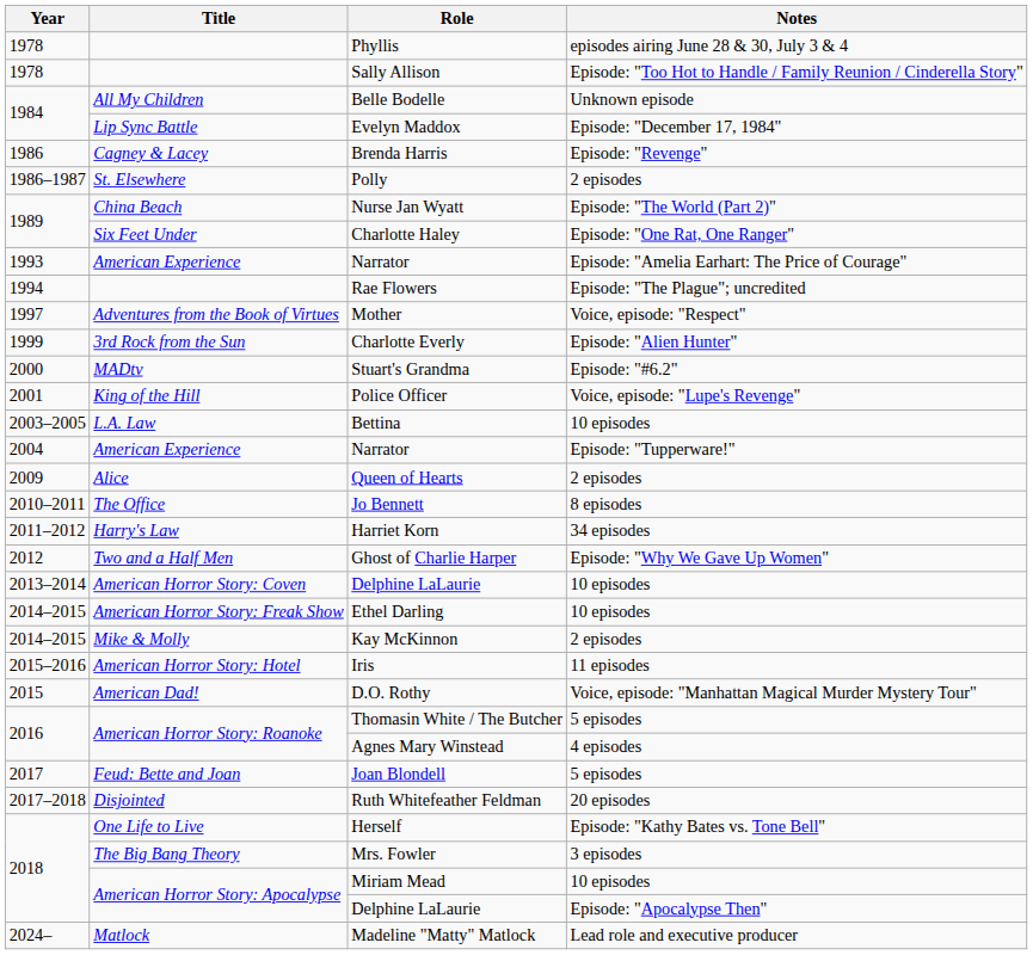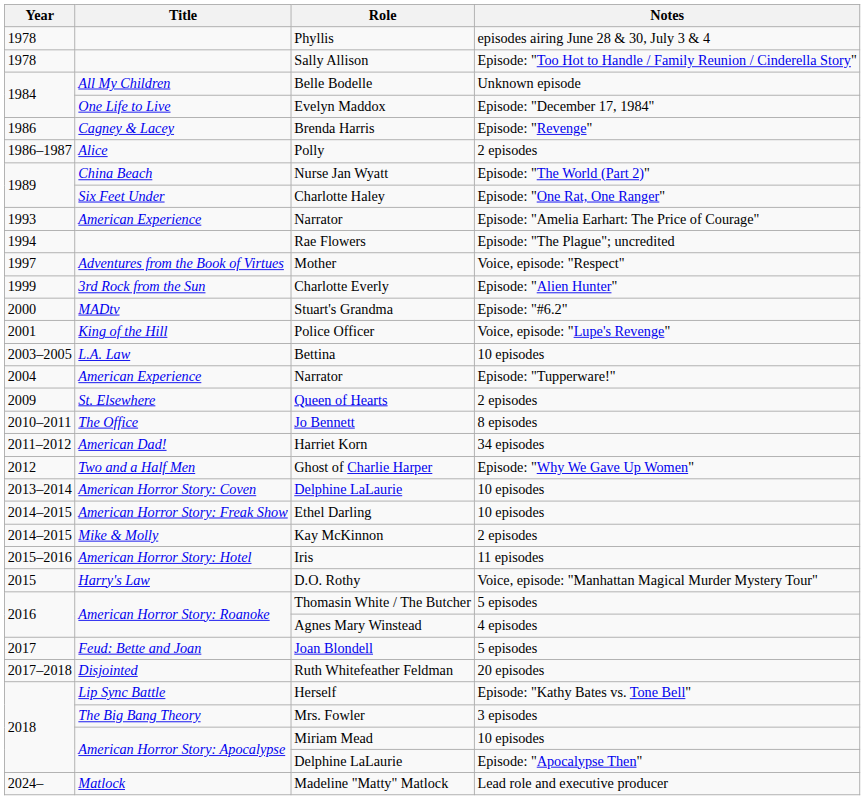 <table class="wikitable sortable">
 <tr>
 <th>Year</th>
 <th>Title</th>
 <th>Role</th>
 <th>Notes</th>
 </tr>
 <tr>
 <td>1978</td>
 <td><em></em></td>
 <td>Phyllis</td>
 <td>episodes airing June 28 & 30, July 3 & 4</td>
 </tr>
 <tr>
 <td>1978</td>
 <td><em></em></td>
 <td>Sally Allison</td>
 <td>Episode: "<a href='#'>Too Hot to Handle / Family Reunion / Cinderella Story</a>"</td>
 </tr>
 <tr>
 <td rowspan="2">1984</td>
 <td><em><a href='#'>All My Children</a></em></td>
 <td>Belle Bodelle</td>
 <td>Unknown episode</td>
 </tr>
 <tr>
-<td><em><a href='#'>Lip Sync Battle</a></em></td>
+<td><em><a href='#'>One Life to Live</a></em></td>
 <td>Evelyn Maddox</td>
 <td>Episode: "December 17, 1984"</td>
 </tr>
 <tr>
 <td>1986</td>
 <td><em><a href='#'>Cagney & Lacey</a></em></td>
 <td>Brenda Harris</td>
 <td>Episode: "<a href='#'>Revenge</a>"</td>
 </tr>
 <tr>
 <td>1986–1987</td>
-<td><em><a href='#'>St. Elsewhere</a></em></td>
+<td><em><a href='#'>Alice</a></em></td>
 <td>Polly</td>
 <td>2 episodes</td>
 </tr>
 <tr>
 <td rowspan="2">1989</td>
 <td><em><a href='#'>China Beach</a></em></td>
 <td>Nurse Jan Wyatt</td>
 <td>Episode: "<a href='#'>The World (Part 2)</a>"</td>
 </tr>
 <tr>
 <td><em><a href='#'>Six Feet Under</a></em></td>
 <td>Charlotte Haley</td>
 <td>Episode: "<a href='#'>One Rat, One Ranger</a>"</td>
 </tr>
 <tr>
 <td>1993</td>
 <td><em><a href='#'>American Experience</a></em></td>
 <td>Narrator</td>
 <td>Episode: "Amelia Earhart: The Price of Courage"</td>
 </tr>
 <tr>
 <td>1994</td>
 <td><em></em></td>
 <td>Rae Flowers</td>
 <td>Episode: "The Plague"; uncredited</td>
 </tr>
 <tr>
 <td>1997</td>
 <td><em><a href='#'>Adventures from the Book of Virtues</a></em></td>
 <td>Mother</td>
 <td>Voice, episode: "Respect"</td>
 </tr>
 <tr>
 <td>1999</td>
 <td><em><a href='#'>3rd Rock from the Sun</a></em></td>
 <td>Charlotte Everly</td>
 <td>Episode: "<a href='#'>Alien Hunter</a>"</td>
 </tr>
 <tr>
 <td>2000</td>
 <td><em><a href='#'>MADtv</a></em></td>
 <td>Stuart's Grandma</td>
 <td>Episode: "#6.2"</td>
 </tr>
 <tr>
 <td>2001</td>
 <td><em><a href='#'>King of the Hill</a></em></td>
 <td>Police Officer</td>
 <td>Voice, episode: "<a href='#'>Lupe's Revenge</a>"</td>
 </tr>
 <tr>
 <td>2003–2005</td>
 <td><em><a href='#'>L.A. Law</a></em></td>
 <td>Bettina</td>
 <td>10 episodes</td>
 </tr>
 <tr>
 <td>2004</td>
 <td><em><a href='#'>American Experience</a></em></td>
 <td>Narrator</td>
 <td>Episode: "Tupperware!"</td>
 </tr>
 <tr>
 <td>2009</td>
-<td><em><a href='#'>Alice</a></em></td>
+<td><em><a href='#'>St. Elsewhere</a></em></td>
 <td><a href='#'>Queen of Hearts</a></td>
 <td>2 episodes</td>
 </tr>
 <tr>
 <td>2010–2011</td>
 <td><em><a href='#'>The Office</a></em></td>
 <td><a href='#'>Jo Bennett</a></td>
 <td>8 episodes</td>
 </tr>
 <tr>
 <td>2011–2012</td>
-<td><em><a href='#'>Harry's Law</a></em></td>
+<td><em><a href='#'>American Dad!</a></em></td>
 <td>Harriet Korn</td>
 <td>34 episodes</td>
 </tr>
 <tr>
 <td>2012</td>
 <td><em><a href='#'>Two and a Half Men</a></em></td>
 <td>Ghost of <a href='#'>Charlie Harper</a></td>
 <td>Episode: "<a href='#'>Why We Gave Up Women</a>"</td>
 </tr>
 <tr>
 <td>2013–2014</td>
 <td><em><a href='#'>American Horror Story: Coven</a></em></td>
 <td><a href='#'>Delphine LaLaurie</a></td>
 <td>10 episodes</td>
 </tr>
 <tr>
 <td>2014–2015</td>
 <td><em><a href='#'>American Horror Story: Freak Show</a></em></td>
 <td>Ethel Darling</td>
 <td>10 episodes</td>
 </tr>
 <tr>
 <td>2014–2015</td>
 <td><em><a href='#'>Mike & Molly</a></em></td>
 <td>Kay McKinnon</td>
 <td>2 episodes</td>
 </tr>
 <tr>
 <td>2015–2016</td>
 <td><em><a href='#'>American Horror Story: Hotel</a></em></td>
 <td>Iris</td>
 <td>11 episodes</td>
 </tr>
 <tr>
 <td>2015</td>
-<td><em><a href='#'>American Dad!</a></em></td>
+<td><em><a href='#'>Harry's Law</a></em></td>
 <td>D.O. Rothy</td>
 <td>Voice, episode: "Manhattan Magical Murder Mystery Tour"</td>
 </tr>
 <tr>
 <td rowspan="2">2016</td>
 <td rowspan="2"><em><a href='#'>American Horror Story: Roanoke</a></em></td>
 <td>Thomasin White / The Butcher</td>
 <td>5 episodes</td>
 </tr>
 <tr>
 <td>Agnes Mary Winstead</td>
 <td>4 episodes</td>
 </tr>
 <tr>
 <td>2017</td>
 <td><em><a href='#'>Feud: Bette and Joan</a></em></td>
 <td><a href='#'>Joan Blondell</a></td>
 <td>5 episodes</td>
 </tr>
 <tr>
 <td>2017–2018</td>
 <td><em><a href='#'>Disjointed</a></em></td>
 <td>Ruth Whitefeather Feldman</td>
 <td>20 episodes</td>
 </tr>
 <tr>
 <td rowspan="4">2018</td>
-<td><em><a href='#'>One Life to Live</a></em></td>
+<td><em><a href='#'>Lip Sync Battle</a></em></td>
 <td>Herself</td>
 <td>Episode: "Kathy Bates vs. <a href='#'>Tone Bell</a>"</td>
 </tr>
 <tr>
 <td><em><a href='#'>The Big Bang Theory</a></em></td>
 <td>Mrs. Fowler</td>
 <td>3 episodes</td>
 </tr>
 <tr>
 <td rowspan="2"><em><a href='#'>American Horror Story: Apocalypse</a></em></td>
 <td>Miriam Mead</td>
 <td>10 episodes</td>
 </tr>
 <tr>
 <td>Delphine LaLaurie</td>
 <td>Episode: "<a href='#'>Apocalypse Then</a>"</td>
 </tr>
 <tr>
 <td>2024–</td>
 <td><em><a href='#'>Matlock</a></em></td>
 <td>Madeline "Matty" Matlock</td>
 <td>Lead role and executive producer</td>
 </tr>
 </table>
